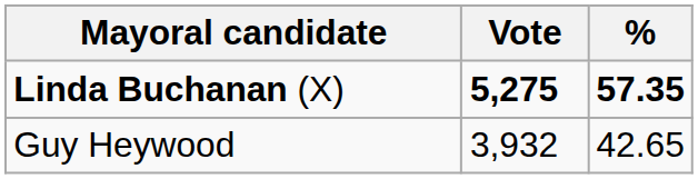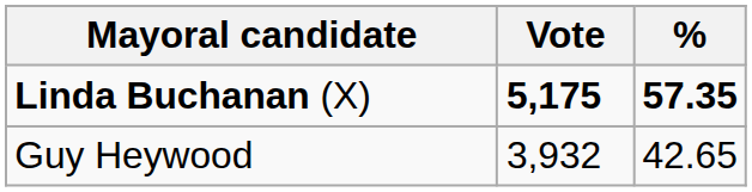 <table class="wikitable">
 <tr>
 <th width="200px">Mayoral candidate</th>
 <th width="50px">Vote</th>
 <th width="30px">%</th>
 </tr>
 <tr>
 <td><strong>Linda Buchanan</strong> (X) </td>
-<td><strong>5,275</strong></td>
+<td><strong>5,175</strong></td>
 <td><strong>57.35</strong></td>
 </tr>
 <tr>
 <td>Guy Heywood</td>
 <td>3,932</td>
 <td>42.65</td>
 </tr>
 </table>
